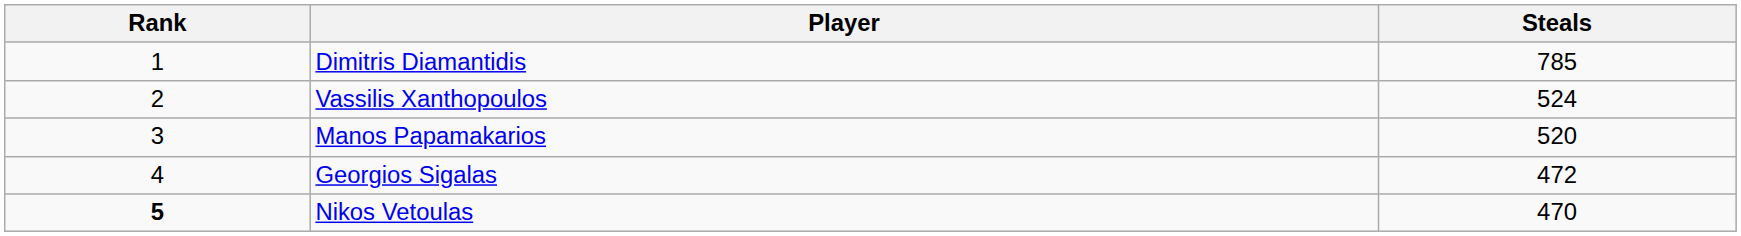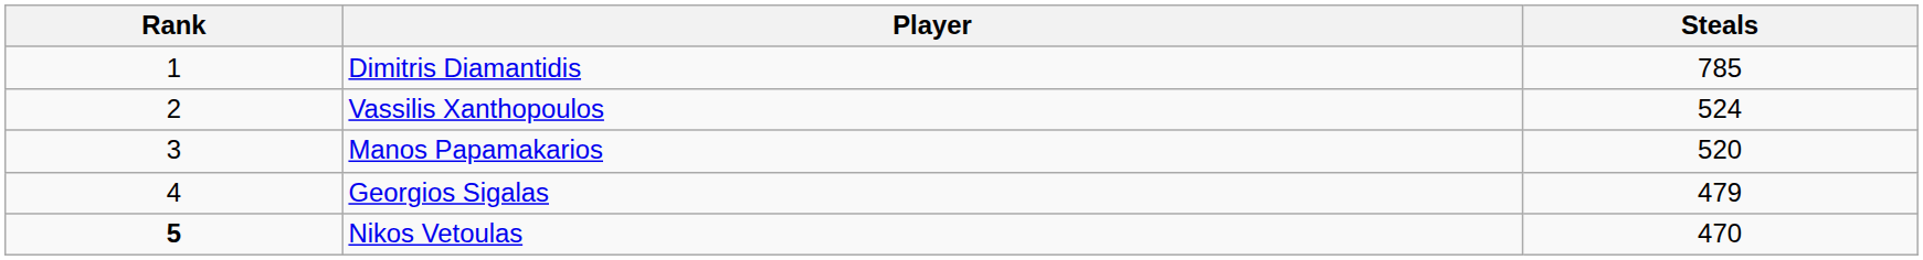 <table class="wikitable" width=92% style="text-align:center">
 <tr>
 <th>Rank</th>
 <th>Player</th>
 <th>Steals</th>
 </tr>
 <tr>
 <td>1</td>
 <td style="text-align:left"> <a href='#'>Dimitris Diamantidis</a></td>
 <td>785</td>
 </tr>
 <tr>
 <td>2</td>
 <td style="text-align:left"> <a href='#'>Vassilis Xanthopoulos</a></td>
 <td>524</td>
 </tr>
 <tr>
 <td>3</td>
 <td style="text-align:left"> <a href='#'>Manos Papamakarios</a></td>
 <td>520</td>
 </tr>
 <tr>
 <td>4</td>
 <td style="text-align:left"> <a href='#'>Georgios Sigalas</a></td>
-<td>472</td>
+<td>479</td>
 </tr>
 <tr>
 <td><strong>5</strong></td>
 <td style="text-align:left"> <a href='#'>Nikos Vetoulas</a></td>
 <td>470</td>
 </tr>
 </table>
